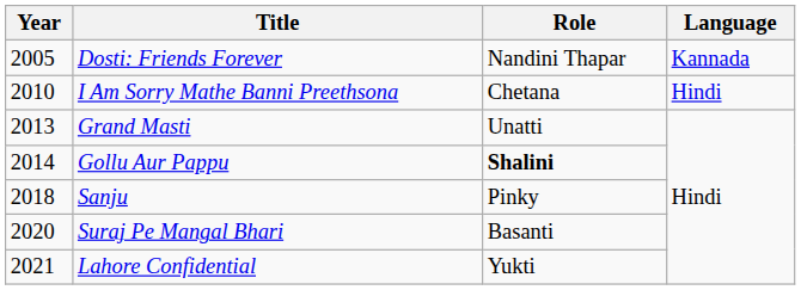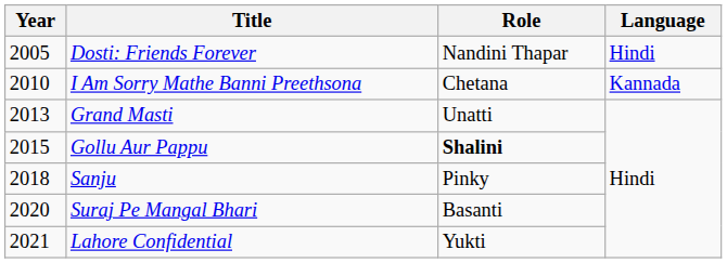 <table class="wikitable" style="width:65%;">
 <tr>
 <th>Year</th>
 <th>Title</th>
 <th>Role</th>
 <th>Language</th>
 </tr>
 <tr>
 <td>2005</td>
 <td><em><a href='#'>Dosti: Friends Forever</a></em></td>
 <td>Nandini Thapar</td>
-<td><a href='#'>Kannada</a></td>
+<td><a href='#'>Hindi</a></td>
 </tr>
 <tr>
 <td>2010</td>
 <td><em><a href='#'>I Am Sorry Mathe Banni Preethsona</a></em></td>
 <td>Chetana</td>
-<td><a href='#'>Hindi</a></td>
+<td><a href='#'>Kannada</a></td>
 </tr>
 <tr>
 <td>2013</td>
 <td><em><a href='#'>Grand Masti</a></em></td>
 <td>Unatti</td>
 <td rowspan="5">Hindi</td>
 </tr>
 <tr>
-<td>2014</td>
+<td>2015</td>
 <td><em><a href='#'>Gollu Aur Pappu</a></em></td>
 <td><strong>Shalini</strong></td>
 </tr>
 <tr>
 <td>2018</td>
 <td><em><a href='#'>Sanju</a></em></td>
 <td>Pinky</td>
 </tr>
 <tr>
 <td>2020</td>
 <td><em><a href='#'>Suraj Pe Mangal Bhari</a></em></td>
 <td>Basanti</td>
 </tr>
 <tr>
 <td>2021</td>
 <td><em><a href='#'>Lahore Confidential</a></em></td>
 <td>Yukti</td>
 </tr>
 </table>
